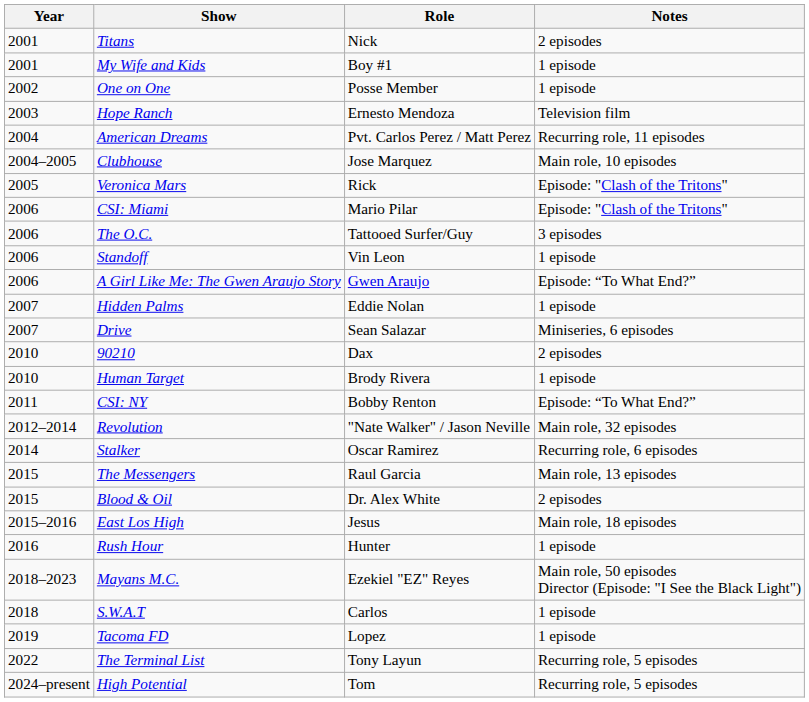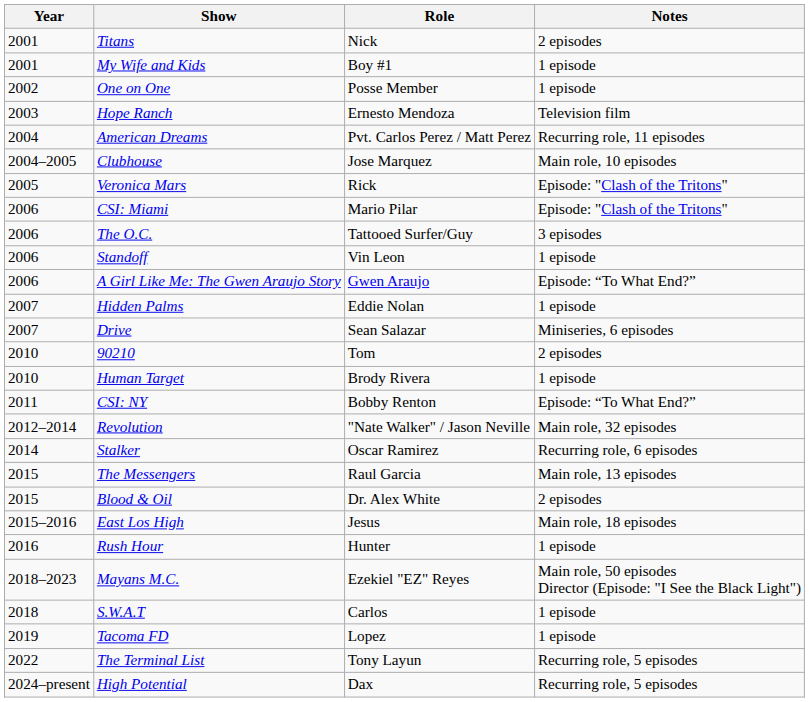 <table class="wikitable plainrwheaders">
 <tr>
 <th>Year</th>
 <th>Show</th>
 <th>Role</th>
 <th class="unsortable">Notes</th>
 </tr>
 <tr>
 <td>2001</td>
 <td><em><a href='#'>Titans</a></em></td>
 <td>Nick</td>
 <td>2 episodes</td>
 </tr>
 <tr>
 <td>2001</td>
 <td><em><a href='#'>My Wife and Kids</a></em></td>
 <td>Boy #1</td>
 <td>1 episode</td>
 </tr>
 <tr>
 <td>2002</td>
 <td><em><a href='#'>One on One</a></em></td>
 <td>Posse Member</td>
 <td>1 episode</td>
 </tr>
 <tr>
 <td>2003</td>
 <td><em><a href='#'>Hope Ranch</a></em></td>
 <td>Ernesto Mendoza</td>
 <td>Television film</td>
 </tr>
 <tr>
 <td>2004</td>
 <td><em><a href='#'>American Dreams</a></em></td>
 <td>Pvt. Carlos Perez / Matt Perez</td>
 <td>Recurring role, 11 episodes</td>
 </tr>
 <tr>
 <td>2004–2005</td>
 <td><em><a href='#'>Clubhouse</a></em></td>
 <td>Jose Marquez</td>
 <td>Main role, 10 episodes</td>
 </tr>
 <tr>
 <td>2005</td>
 <td><em><a href='#'>Veronica Mars</a></em></td>
 <td>Rick</td>
 <td>Episode: "<a href='#'>Clash of the Tritons</a>"</td>
 </tr>
 <tr>
 <td>2006</td>
 <td><em><a href='#'>CSI: Miami</a></em></td>
 <td>Mario Pilar</td>
 <td>Episode: "<a href='#'>Clash of the Tritons</a>"</td>
 </tr>
 <tr>
 <td>2006</td>
 <td><em><a href='#'>The O.C.</a></em></td>
 <td>Tattooed Surfer/Guy</td>
 <td>3 episodes</td>
 </tr>
 <tr>
 <td>2006</td>
 <td><em><a href='#'>Standoff</a></em></td>
 <td>Vin Leon</td>
 <td>1 episode</td>
 </tr>
 <tr>
 <td>2006</td>
 <td><em><a href='#'>A Girl Like Me: The Gwen Araujo Story</a></em></td>
 <td><a href='#'>Gwen Araujo</a></td>
 <td>Episode: “To What End?”</td>
 </tr>
 <tr>
 <td>2007</td>
 <td><em><a href='#'>Hidden Palms</a></em></td>
 <td>Eddie Nolan</td>
 <td>1 episode</td>
 </tr>
 <tr>
 <td>2007</td>
 <td><em><a href='#'> Drive</a></em></td>
 <td>Sean Salazar</td>
 <td>Miniseries, 6 episodes</td>
 </tr>
 <tr>
 <td>2010</td>
 <td><em><a href='#'>90210</a></em></td>
-<td>Dax</td>
+<td>Tom</td>
 <td>2 episodes</td>
 </tr>
 <tr>
 <td>2010</td>
 <td><em><a href='#'>Human Target</a></em></td>
 <td>Brody Rivera</td>
 <td>1 episode</td>
 </tr>
 <tr>
 <td>2011</td>
 <td><em><a href='#'>CSI: NY</a></em></td>
 <td>Bobby Renton</td>
 <td>Episode: “To What End?”</td>
 </tr>
 <tr>
 <td>2012–2014</td>
 <td><em><a href='#'> Revolution</a></em></td>
 <td>"Nate Walker" / Jason Neville</td>
 <td>Main role, 32 episodes</td>
 </tr>
 <tr>
 <td>2014</td>
 <td><em><a href='#'>Stalker</a></em></td>
 <td>Oscar Ramirez</td>
 <td>Recurring role, 6 episodes</td>
 </tr>
 <tr>
 <td>2015</td>
 <td><em><a href='#'>The Messengers</a></em></td>
 <td>Raul Garcia</td>
 <td>Main role, 13 episodes</td>
 </tr>
 <tr>
 <td>2015</td>
 <td><em><a href='#'>Blood & Oil</a></em></td>
 <td>Dr. Alex White</td>
 <td>2 episodes</td>
 </tr>
 <tr>
 <td>2015–2016</td>
 <td><em><a href='#'>East Los High</a></em></td>
 <td>Jesus</td>
 <td>Main role, 18 episodes</td>
 </tr>
 <tr>
 <td>2016</td>
 <td><em><a href='#'>Rush Hour</a></em></td>
 <td>Hunter</td>
 <td>1 episode</td>
 </tr>
 <tr>
 <td>2018–2023</td>
 <td><em><a href='#'>Mayans M.C.</a></em></td>
 <td>Ezekiel "EZ" Reyes</td>
 <td>Main role, 50 episodes <br> Director (Episode: "I See the Black Light")</td>
 </tr>
 <tr>
 <td>2018</td>
 <td><em><a href='#'>S.W.A.T</a></em></td>
 <td>Carlos</td>
 <td>1 episode</td>
 </tr>
 <tr>
 <td>2019</td>
 <td><em><a href='#'>Tacoma FD</a></em></td>
 <td>Lopez</td>
 <td>1 episode</td>
 </tr>
 <tr>
 <td>2022</td>
 <td><em><a href='#'>The Terminal List</a></em></td>
 <td>Tony Layun</td>
 <td>Recurring role, 5 episodes</td>
 </tr>
 <tr>
 <td>2024–present</td>
 <td><em><a href='#'>High Potential</a></em></td>
-<td>Tom</td>
+<td>Dax</td>
 <td>Recurring role, 5 episodes</td>
 </tr>
 </table>
